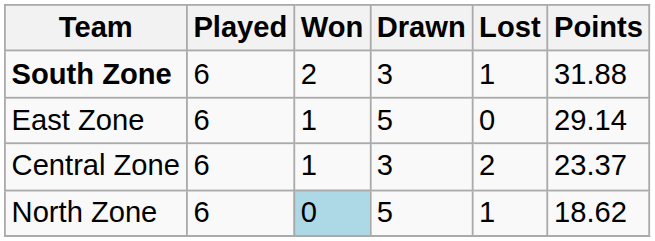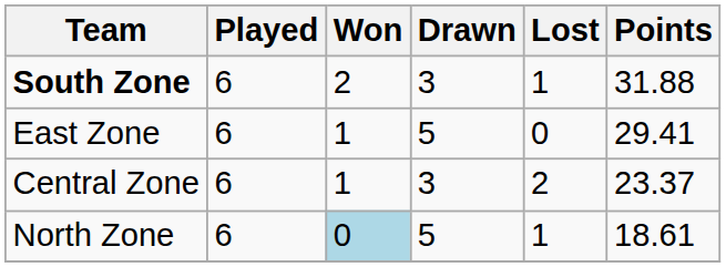 <table class="wikitable">
 <tr>
 <th>Team</th>
 <th>Played</th>
 <th>Won</th>
 <th>Drawn</th>
 <th>Lost</th>
 <th>Points</th>
 </tr>
 <tr>
 <td><strong>South Zone</strong></td>
 <td>6</td>
 <td>2</td>
 <td>3</td>
 <td>1</td>
 <td>31.88</td>
 </tr>
 <tr>
 <td>East Zone</td>
 <td>6</td>
 <td>1</td>
 <td>5</td>
 <td>0</td>
-<td>29.14</td>
+<td>29.41</td>
 </tr>
 <tr>
 <td>Central Zone</td>
 <td>6</td>
 <td>1</td>
 <td>3</td>
 <td>2</td>
 <td>23.37</td>
 </tr>
 <tr>
 <td>North Zone</td>
 <td>6</td>
 <td style="background: lightblue;">0</td>
 <td>5</td>
 <td>1</td>
-<td>18.62</td>
+<td>18.61</td>
 </tr>
 <tr>
 </tr>
 </table>
